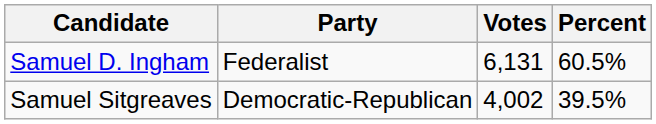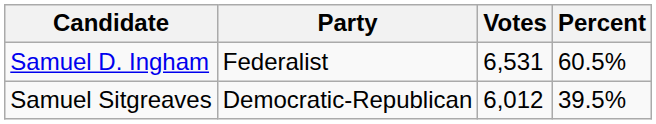 <table class=wikitable>
 <tr>
 <th>Candidate</th>
 <th>Party</th>
 <th>Votes</th>
 <th>Percent</th>
 </tr>
 <tr>
 <td><a href='#'>Samuel D. Ingham</a></td>
 <td>Federalist</td>
-<td>6,131</td>
+<td>6,531</td>
 <td>60.5%</td>
 </tr>
 <tr>
 <td>Samuel Sitgreaves</td>
 <td>Democratic-Republican</td>
-<td>4,002</td>
+<td>6,012</td>
 <td>39.5%</td>
 </tr>
 </table>
